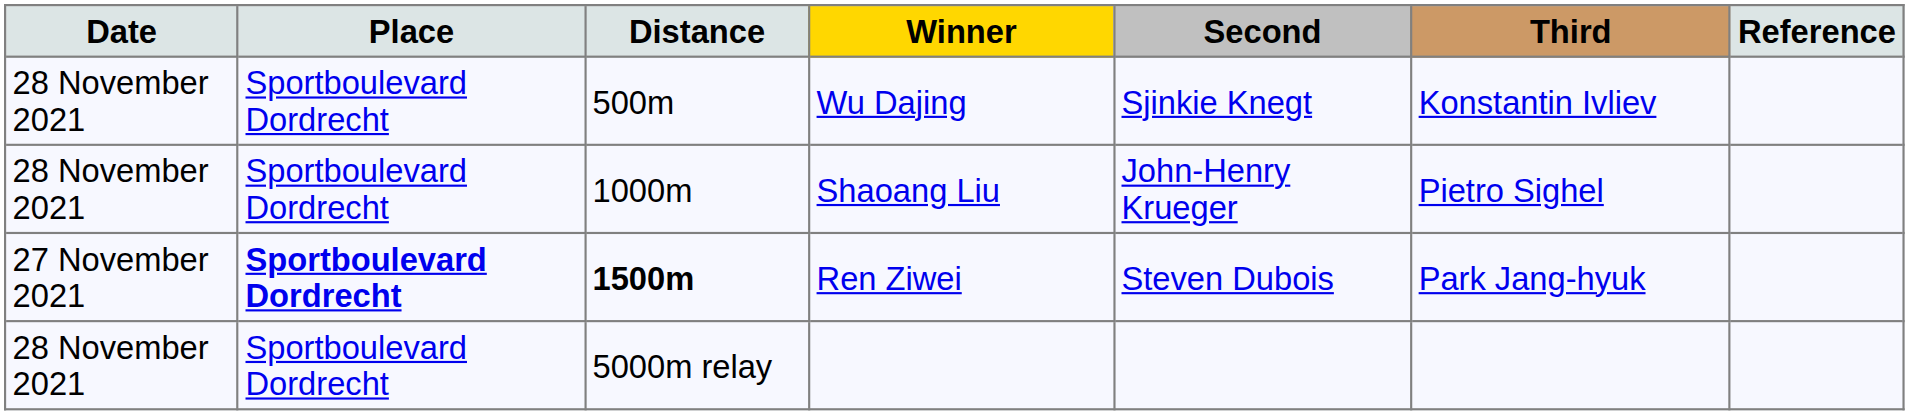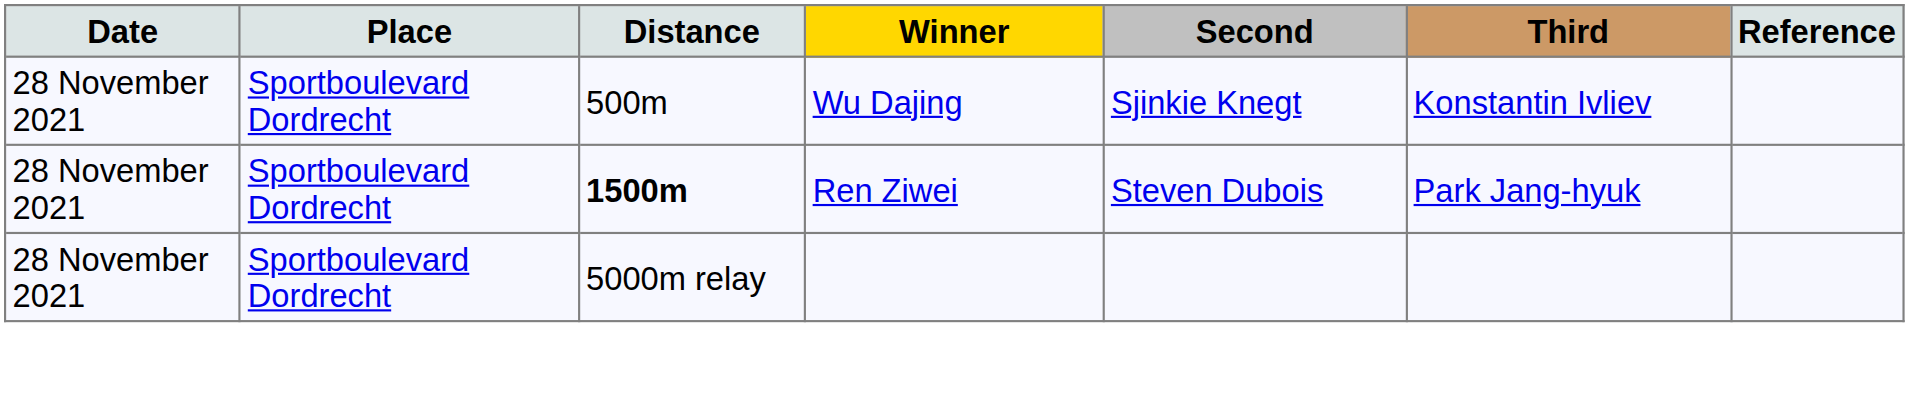 <table bgcolor="#f7f8ff" cellpadding="3" cellspacing="0" border="1" style="font-size: 95%; border: gray solid 1px; border-collapse: collapse;">
 <tr bgcolor="#cccccc" (1>
 <td width="150" align="center" bgcolor="#dce5e5"><strong>Date</strong></td>
 <td width="220" align="center" bgcolor="#dce5e5"><strong>Place</strong></td>
 <td width="150" align="center" bgcolor="#dce5e5"><strong>Distance</strong></td>
 <td align="center" bgcolor="gold" width="250"><strong>Winner</strong></td>
 <td align="center" bgcolor="silver" width="250"><strong>Second</strong></td>
 <td width="250" align="center" bgcolor="#cc9966"><strong>Third</strong></td>
 <td width="30" align="center" bgcolor="#dce5e5"><strong>Reference</strong></td>
 </tr>
 <tr align="left">
 <td>28 November 2021</td>
 <td><a href='#'>Sportboulevard Dordrecht</a></td>
 <td>500m</td>
 <td> <a href='#'>Wu Dajing</a></td>
 <td> <a href='#'>Sjinkie Knegt</a></td>
 <td> <a href='#'>Konstantin Ivliev</a></td>
 <td></td>
 </tr>
 <tr align="left">
 <td>28 November 2021</td>
 <td><a href='#'>Sportboulevard Dordrecht</a></td>
-<td>1000m</td>
-<td> <a href='#'>Shaoang Liu</a></td>
-<td> <a href='#'>John-Henry Krueger</a></td>
-<td> <a href='#'>Pietro Sighel</a></td>
-<td></td>
-</tr>
-<tr align="left">
-<td>27 November 2021</td>
-<td><strong><a href='#'>Sportboulevard Dordrecht</a></strong></td>
 <td><strong>1500m</strong></td>
 <td> <a href='#'>Ren Ziwei</a></td>
 <td> <a href='#'>Steven Dubois</a></td>
 <td> <a href='#'>Park Jang-hyuk</a></td>
 <td></td>
 </tr>
 <tr align="left">
 <td>28 November 2021</td>
 <td><a href='#'>Sportboulevard Dordrecht</a></td>
 <td>5000m relay</td>
 <td></td>
 <td></td>
 <td></td>
 <td></td>
 </tr>
 </table>
